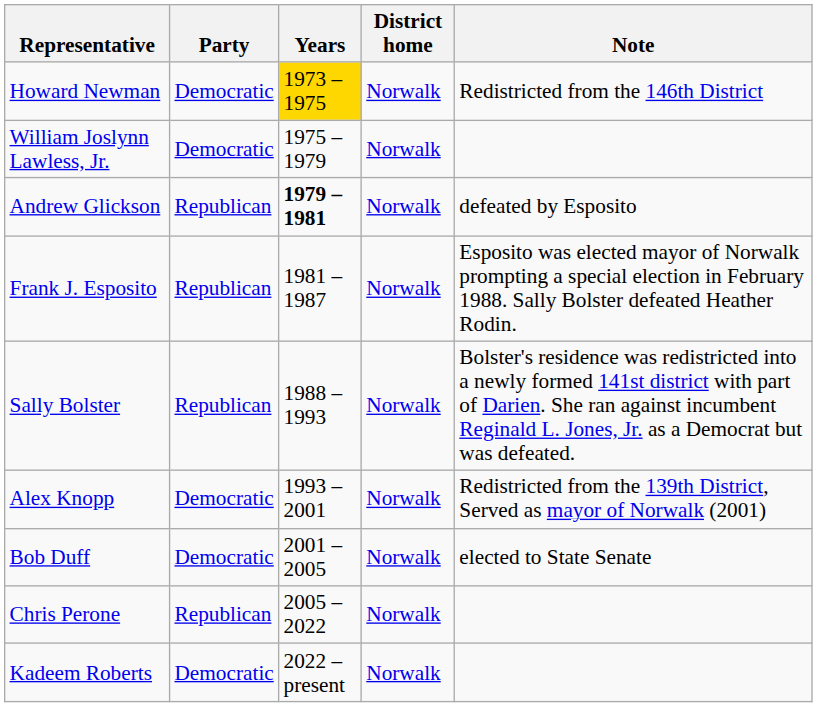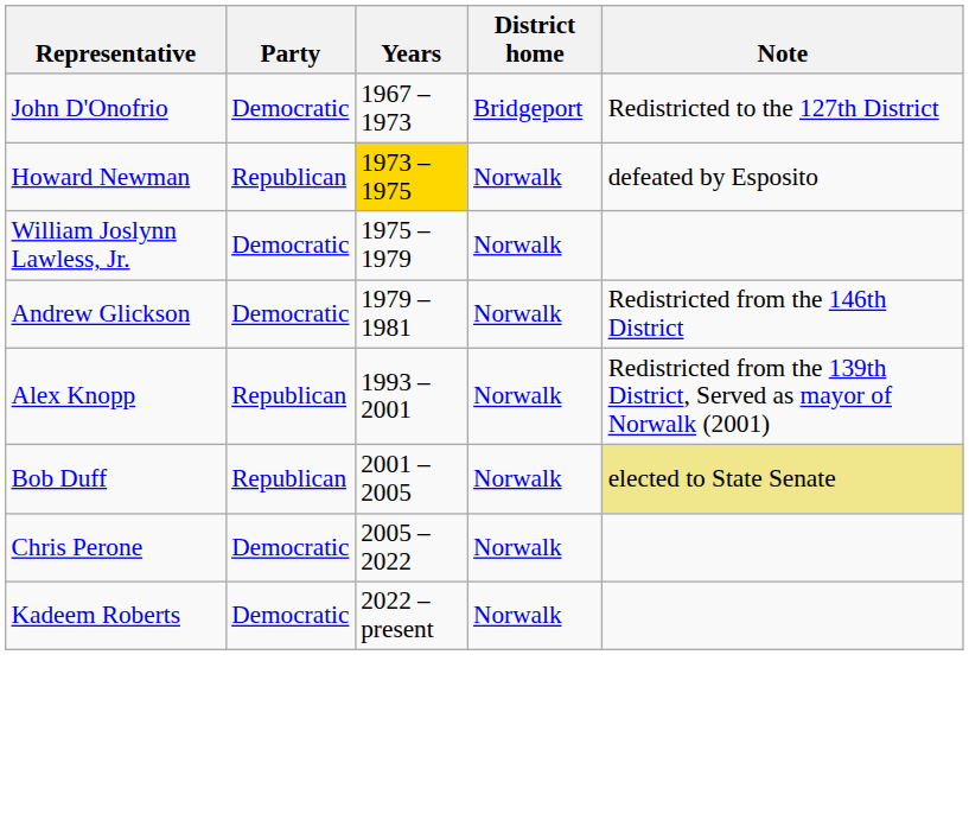 <table class=wikitable>
 <tr valign=bottom>
 <th>Representative</th>
 <th>Party</th>
 <th>Years</th>
 <th>District home</th>
 <th>Note</th>
 </tr>
 <tr>
+<td><a href='#'>John D'Onofrio</a></td>
+<td><a href='#'>Democratic</a></td>
+<td>1967 – 1973</td>
+<td><a href='#'>Bridgeport</a></td>
+<td>Redistricted to the <a href='#'>127th District</a></td>
+</tr>
+<tr>
 <td><a href='#'>Howard Newman</a></td>
-<td><a href='#'>Democratic</a></td>
+<td><a href='#'>Republican</a></td>
 <td style="background: gold;">1973 – 1975</td>
 <td><a href='#'>Norwalk</a></td>
-<td>Redistricted from the <a href='#'>146th District</a></td>
+<td>defeated by Esposito</td>
 </tr>
 <tr>
 <td><a href='#'>William Joslynn Lawless, Jr.</a></td>
 <td><a href='#'>Democratic</a></td>
 <td>1975 – 1979</td>
 <td><a href='#'>Norwalk</a></td>
 <td></td>
 </tr>
 <tr>
 <td><a href='#'>Andrew Glickson</a></td>
-<td><a href='#'>Republican</a></td>
-<td><strong>1979 – 1981</strong></td>
+<td><a href='#'>Democratic</a></td>
+<td>1979 – 1981</td>
 <td><a href='#'>Norwalk</a></td>
-<td>defeated by Esposito</td>
-</tr>
-<tr>
-<td><a href='#'>Frank J. Esposito</a></td>
-<td><a href='#'>Republican</a></td>
-<td>1981 – 1987</td>
-<td><a href='#'>Norwalk</a></td>
-<td>Esposito was elected mayor of Norwalk prompting a special election in February 1988. Sally Bolster defeated Heather Rodin.</td>
-</tr>
-<tr>
-<td><a href='#'>Sally Bolster</a></td>
-<td><a href='#'>Republican</a></td>
-<td>1988 – 1993</td>
-<td><a href='#'>Norwalk</a></td>
-<td>Bolster's residence was redistricted into a newly formed <a href='#'>141st district</a> with part of <a href='#'>Darien</a>. She ran against incumbent <a href='#'>Reginald L. Jones, Jr.</a> as a Democrat but was defeated.</td>
+<td>Redistricted from the <a href='#'>146th District</a></td>
 </tr>
 <tr>
 <td><a href='#'>Alex Knopp</a></td>
-<td><a href='#'>Democratic</a></td>
+<td><a href='#'>Republican</a></td>
 <td>1993 – 2001</td>
 <td><a href='#'>Norwalk</a></td>
 <td>Redistricted from the <a href='#'>139th District</a>, Served as <a href='#'>mayor of Norwalk</a> (2001)</td>
 </tr>
 <tr>
 <td><a href='#'>Bob Duff</a></td>
-<td><a href='#'>Democratic</a></td>
+<td><a href='#'>Republican</a></td>
 <td>2001 – 2005</td>
 <td><a href='#'>Norwalk</a></td>
-<td>elected to State Senate</td>
+<td style="background: khaki;">elected to State Senate</td>
 </tr>
 <tr>
 <td><a href='#'>Chris Perone</a></td>
-<td><a href='#'>Republican</a></td>
+<td><a href='#'>Democratic</a></td>
 <td>2005 – 2022</td>
 <td><a href='#'>Norwalk</a></td>
 <td></td>
 </tr>
 <tr>
 <td><a href='#'>Kadeem Roberts</a></td>
 <td><a href='#'>Democratic</a></td>
 <td>2022 – present</td>
 <td><a href='#'>Norwalk</a></td>
 <td></td>
 </tr>
 </table>
